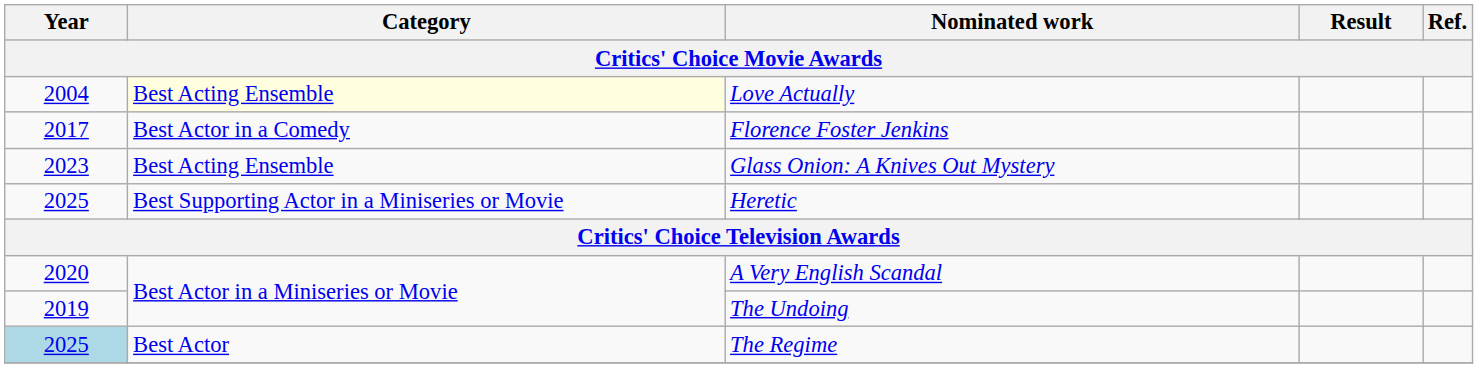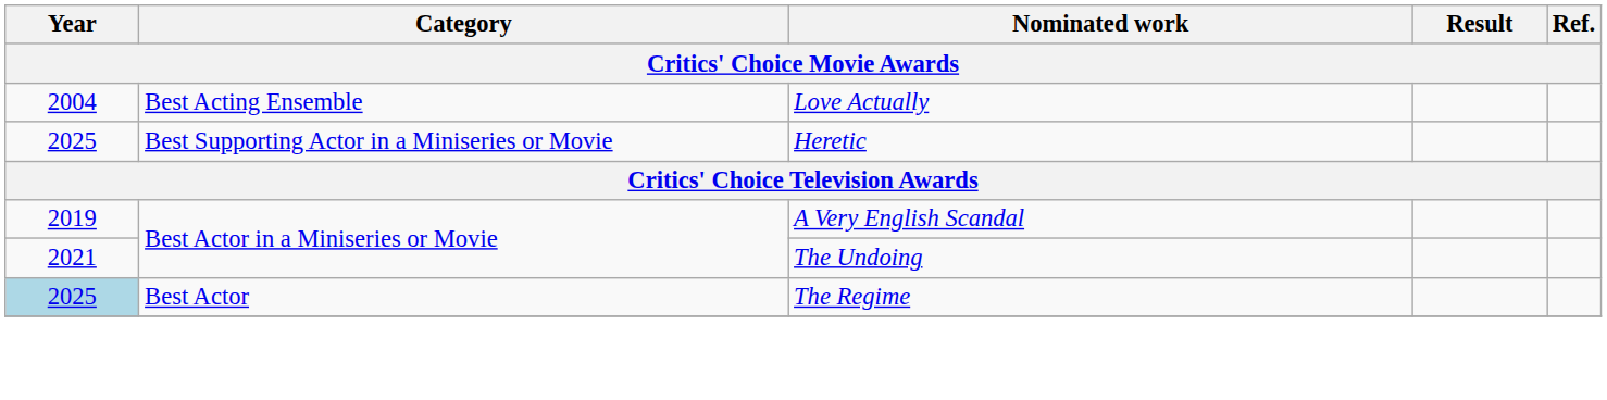 <table class=wikitable>
 <tr>
 <th scope="col" style="width:5em;">Year</th>
 <th scope="col" style="width:26em;">Category</th>
 <th scope="col" style="width:25em;">Nominated work</th>
 <th scope="col" style="width:5em;">Result</th>
 <th>Ref.</th>
 </tr>
 <tr>
 <th colspan="5" scope="row"><a href='#'>Critics' Choice Movie Awards</a></th>
 </tr>
 <tr>
 <td style="text-align:center;"><a href='#'>2004</a></td>
-<td style="background: lightyellow;"><a href='#'>Best Acting Ensemble</a></td>
+<td><a href='#'>Best Acting Ensemble</a></td>
 <td><em><a href='#'>Love Actually</a></em></td>
-<td></td>
-<td style="text-align:center;"></td>
-</tr>
-<tr>
-<td style="text-align:center;"><a href='#'>2017</a></td>
-<td><a href='#'>Best Actor in a Comedy</a></td>
-<td><em><a href='#'>Florence Foster Jenkins</a></em></td>
-<td></td>
-<td style="text-align:center;"></td>
-</tr>
-<tr>
-<td style="text-align:center;"><a href='#'>2023</a></td>
-<td><a href='#'>Best Acting Ensemble</a></td>
-<td><em><a href='#'>Glass Onion: A Knives Out Mystery</a></em></td>
 <td></td>
 <td style="text-align:center;"></td>
 </tr>
 <tr>
 <td style="text-align:center;"><a href='#'>2025</a></td>
 <td><a href='#'>Best Supporting Actor in a Miniseries or Movie</a></td>
 <td><em><a href='#'>Heretic</a></em></td>
 <td></td>
 <td style="text-align:center;"></td>
 </tr>
 <tr>
 <th colspan="5" scope="row"><a href='#'>Critics' Choice Television Awards</a></th>
 </tr>
 <tr>
-<td style="text-align:center;"><a href='#'>2020</a></td>
+<td style="text-align:center;"><a href='#'>2019</a></td>
 <td rowspan="2"><a href='#'>Best Actor in a Miniseries or Movie</a></td>
 <td><em><a href='#'>A Very English Scandal</a></em></td>
 <td></td>
 <td style="text-align:center;"></td>
 </tr>
 <tr>
-<td style="text-align:center;"><a href='#'>2019</a></td>
+<td style="text-align:center;"><a href='#'>2021</a></td>
 <td><em><a href='#'>The Undoing</a></em></td>
 <td></td>
 <td style="text-align:center;"></td>
 </tr>
 <tr>
 <td style="background: lightblue; text-align:center;"><a href='#'>2025</a></td>
 <td><a href='#'>Best Actor</a></td>
 <td><em><a href='#'>The Regime</a></em></td>
 <td></td>
 <td style="text-align:center;"></td>
 </tr>
 <tr>
 </tr>
 </table>
